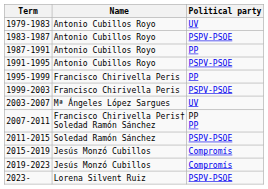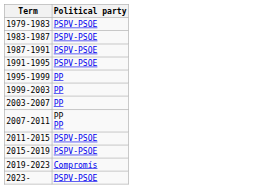 <table class=wikitable align="center">
 <tr>
 <th>Term</th>
-<th>Name</th>
 <th>Political party</th>
 </tr>
 <tr>
 <td>1979-1983</td>
-<td>Antonio Cubillos Royo</td>
-<td> <a href='#'>UV</a></td>
+<td> <a href='#'>PSPV-PSOE</a></td>
 </tr>
 <tr>
 <td>1983-1987</td>
-<td>Antonio Cubillos Royo</td>
 <td> <a href='#'>PSPV-PSOE</a></td>
 </tr>
 <tr>
 <td>1987-1991</td>
-<td>Antonio Cubillos Royo</td>
-<td> <a href='#'>PP</a></td>
+<td> <a href='#'>PSPV-PSOE</a></td>
 </tr>
 <tr>
 <td>1991-1995</td>
-<td>Antonio Cubillos Royo</td>
 <td> <a href='#'>PSPV-PSOE</a></td>
 </tr>
 <tr>
 <td>1995-1999</td>
-<td>Francisco Chirivella Peris</td>
 <td> <a href='#'>PP</a></td>
 </tr>
 <tr>
 <td>1999-2003</td>
-<td>Francisco Chirivella Peris</td>
-<td> <a href='#'>PSPV-PSOE</a></td>
+<td> <a href='#'>PP</a></td>
 </tr>
 <tr>
 <td>2003-2007</td>
-<td>Mª Ángeles López Sargues</td>
-<td> <a href='#'>UV</a></td>
+<td> <a href='#'>PP</a></td>
 </tr>
 <tr>
 <td>2007-2011</td>
-<td>Francisco Chirivella Peris† <br> Soledad Ramón Sánchez</td>
 <td> PP <br>  <a href='#'>PP</a></td>
 </tr>
 <tr>
 <td>2011-2015</td>
-<td>Soledad Ramón Sánchez</td>
 <td> <a href='#'>PSPV-PSOE</a></td>
 </tr>
 <tr>
 <td>2015-2019</td>
-<td>Jesús Monzó Cubillos</td>
-<td> <a href='#'>Compromís</a></td>
+<td> <a href='#'>PSPV-PSOE</a></td>
 </tr>
 <tr>
 <td>2019-2023</td>
-<td>Jesús Monzó Cubillos</td>
 <td> <a href='#'>Compromís</a></td>
 </tr>
 <tr>
 <td>2023-</td>
-<td>Lorena Silvent Ruiz</td>
 <td> <a href='#'>PSPV-PSOE</a></td>
 </tr>
 </table>
